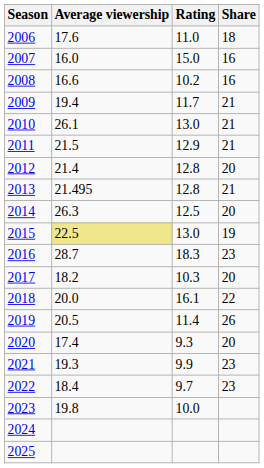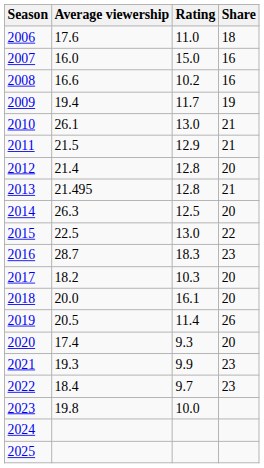 <table class="wikitable">
 <tr>
 <th>Season</th>
 <th>Average viewership<br></th>
 <th>Rating</th>
 <th>Share</th>
 </tr>
 <tr>
 <td><a href='#'>2006</a></td>
 <td>17.6</td>
 <td>11.0</td>
 <td>18</td>
 </tr>
 <tr>
 <td><a href='#'>2007</a></td>
 <td>16.0</td>
 <td>15.0</td>
 <td>16</td>
 </tr>
 <tr>
 <td><a href='#'>2008</a></td>
 <td>16.6</td>
 <td>10.2</td>
 <td>16</td>
 </tr>
 <tr>
 <td><a href='#'>2009</a></td>
 <td>19.4</td>
 <td>11.7</td>
-<td>21</td>
+<td>19</td>
 </tr>
 <tr>
 <td><a href='#'>2010</a></td>
 <td>26.1</td>
 <td>13.0</td>
 <td>21</td>
 </tr>
 <tr>
 <td><a href='#'>2011</a></td>
 <td>21.5</td>
 <td>12.9</td>
 <td>21</td>
 </tr>
 <tr>
 <td><a href='#'>2012</a></td>
 <td>21.4</td>
 <td>12.8</td>
 <td>20</td>
 </tr>
 <tr>
 <td><a href='#'>2013</a></td>
 <td>21.495</td>
 <td>12.8</td>
 <td>21</td>
 </tr>
 <tr>
 <td><a href='#'>2014</a></td>
 <td>26.3</td>
 <td>12.5</td>
 <td>20</td>
 </tr>
 <tr>
 <td><a href='#'>2015</a></td>
-<td style="background: khaki;">22.5</td>
+<td>22.5</td>
 <td>13.0</td>
-<td>19</td>
+<td>22</td>
 </tr>
 <tr>
 <td><a href='#'>2016</a></td>
 <td>28.7</td>
 <td>18.3</td>
 <td>23</td>
 </tr>
 <tr>
 <td><a href='#'>2017</a></td>
 <td>18.2</td>
 <td>10.3</td>
 <td>20</td>
 </tr>
 <tr>
 <td><a href='#'>2018</a></td>
 <td>20.0</td>
 <td>16.1</td>
-<td>22</td>
+<td>20</td>
 </tr>
 <tr>
 <td><a href='#'>2019</a></td>
 <td>20.5</td>
 <td>11.4</td>
 <td>26</td>
 </tr>
 <tr>
 <td><a href='#'>2020</a></td>
 <td>17.4</td>
 <td>9.3</td>
 <td>20</td>
 </tr>
 <tr>
 <td><a href='#'>2021</a></td>
 <td>19.3</td>
 <td>9.9</td>
 <td>23</td>
 </tr>
 <tr>
 <td><a href='#'>2022</a></td>
 <td>18.4</td>
 <td>9.7</td>
 <td>23</td>
 </tr>
 <tr>
 <td><a href='#'>2023</a></td>
 <td>19.8</td>
 <td>10.0</td>
 <td></td>
 </tr>
 <tr>
 <td><a href='#'>2024</a></td>
 <td></td>
 <td></td>
 <td></td>
 </tr>
 <tr>
 <td><a href='#'>2025</a></td>
 <td></td>
 <td></td>
 <td></td>
 </tr>
 </table>
